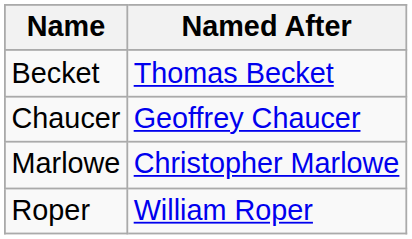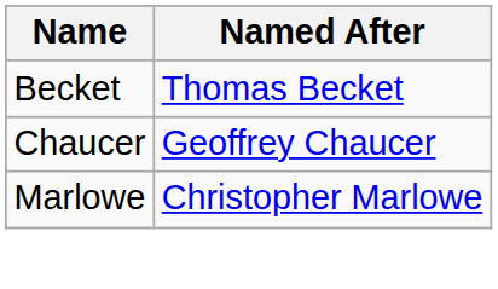 <table class="wikitable">
 <tr>
 <th>Name</th>
 <th>Named After</th>
 </tr>
 <tr>
 <td>Becket</td>
 <td><a href='#'>Thomas Becket</a></td>
 </tr>
 <tr>
 <td>Chaucer</td>
 <td><a href='#'>Geoffrey Chaucer</a></td>
 </tr>
 <tr>
 <td>Marlowe</td>
 <td><a href='#'>Christopher Marlowe</a></td>
 </tr>
-<tr>
-<td>Roper</td>
-<td><a href='#'>William Roper</a></td>
-</tr>
 </table>
